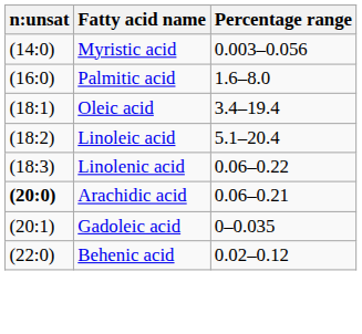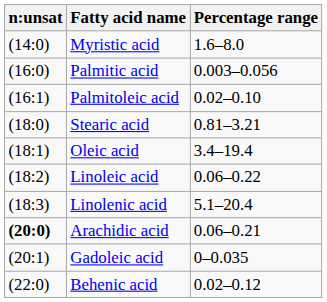 <table class="wikitable">
 <tr>
 <th>n:unsat</th>
 <th>Fatty acid name</th>
 <th>Percentage range</th>
 </tr>
 <tr>
 <td>(14:0)</td>
 <td><a href='#'>Myristic acid</a></td>
-<td>0.003–0.056</td>
+<td>1.6–8.0</td>
 </tr>
 <tr>
 <td>(16:0)</td>
 <td><a href='#'>Palmitic acid</a></td>
-<td>1.6–8.0</td>
+<td>0.003–0.056</td>
+</tr>
+<tr>
+<td>(16:1)</td>
+<td><a href='#'>Palmitoleic acid</a></td>
+<td>0.02–0.10</td>
+</tr>
+<tr>
+<td>(18:0)</td>
+<td><a href='#'>Stearic acid</a></td>
+<td>0.81–3.21</td>
 </tr>
 <tr>
 <td>(18:1)</td>
 <td><a href='#'>Oleic acid</a></td>
 <td>3.4–19.4</td>
 </tr>
 <tr>
 <td>(18:2)</td>
 <td><a href='#'>Linoleic acid</a></td>
-<td>5.1–20.4</td>
+<td>0.06–0.22</td>
 </tr>
 <tr>
 <td>(18:3)</td>
 <td><a href='#'>Linolenic acid</a></td>
-<td>0.06–0.22</td>
+<td>5.1–20.4</td>
 </tr>
 <tr>
 <td><strong>(20:0)</strong></td>
 <td><a href='#'>Arachidic acid</a></td>
 <td>0.06–0.21</td>
 </tr>
 <tr>
 <td>(20:1)</td>
 <td><a href='#'>Gadoleic acid</a></td>
 <td>0–0.035</td>
 </tr>
 <tr>
 <td>(22:0)</td>
 <td><a href='#'>Behenic acid</a></td>
 <td>0.02–0.12</td>
 </tr>
 </table>
